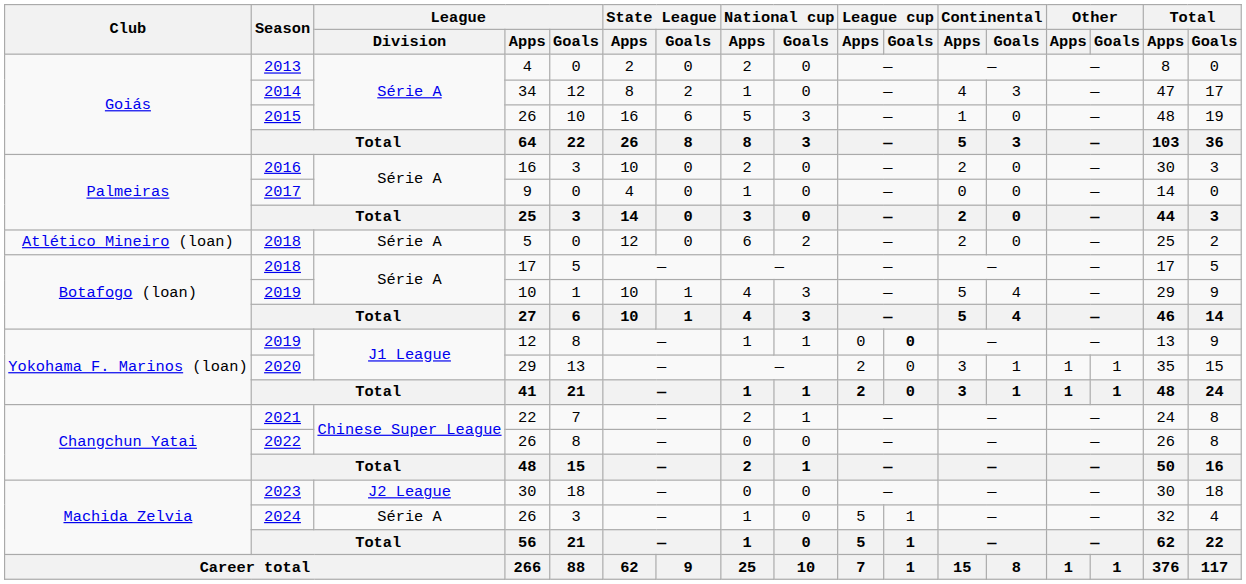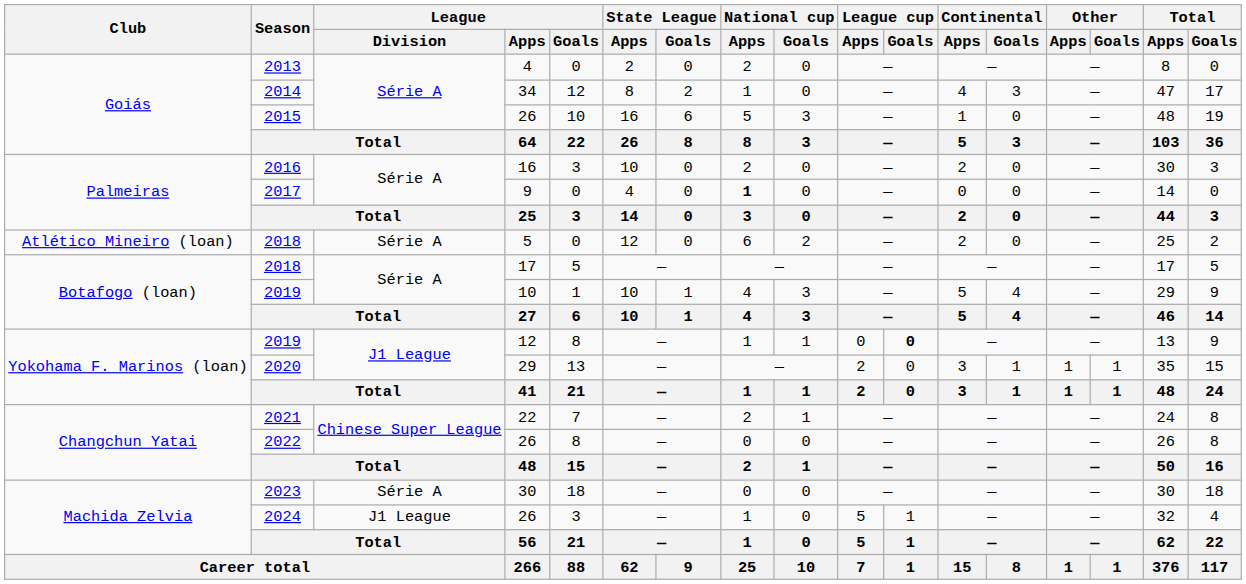 <table class="wikitable" style="text-align:center">
 <tr>
 <th rowspan="2">Club</th>
 <th rowspan="2">Season</th>
 <th colspan="3">League</th>
 <th colspan="2">State League</th>
 <th colspan="2">National cup</th>
 <th colspan="2">League cup</th>
 <th colspan="2">Continental</th>
 <th colspan="2">Other</th>
 <th colspan="2">Total</th>
 </tr>
 <tr>
 <th>Division</th>
 <th>Apps</th>
 <th>Goals</th>
 <th>Apps</th>
 <th>Goals</th>
 <th>Apps</th>
 <th>Goals</th>
 <th>Apps</th>
 <th>Goals</th>
 <th>Apps</th>
 <th>Goals</th>
 <th>Apps</th>
 <th>Goals</th>
 <th>Apps</th>
 <th>Goals</th>
 </tr>
 <tr>
 <td rowspan="4"><a href='#'>Goiás</a></td>
 <td><a href='#'>2013</a></td>
 <td rowspan="3"><a href='#'>Série A</a></td>
 <td>4</td>
 <td>0</td>
 <td>2</td>
 <td>0</td>
 <td>2</td>
 <td>0</td>
 <td colspan="2">—</td>
 <td colspan="2">—</td>
 <td colspan="2">—</td>
 <td>8</td>
 <td>0</td>
 </tr>
 <tr>
 <td><a href='#'>2014</a></td>
 <td>34</td>
 <td>12</td>
 <td>8</td>
 <td>2</td>
 <td>1</td>
 <td>0</td>
 <td colspan="2">—</td>
 <td>4</td>
 <td>3</td>
 <td colspan="2">—</td>
 <td>47</td>
 <td>17</td>
 </tr>
 <tr>
 <td><a href='#'>2015</a></td>
 <td>26</td>
 <td>10</td>
 <td>16</td>
 <td>6</td>
 <td>5</td>
 <td>3</td>
 <td colspan="2">—</td>
 <td>1</td>
 <td>0</td>
 <td colspan="2">—</td>
 <td>48</td>
 <td>19</td>
 </tr>
 <tr>
 <th colspan="2">Total</th>
 <th>64</th>
 <th>22</th>
 <th>26</th>
 <th>8</th>
 <th>8</th>
 <th>3</th>
 <th colspan="2">—</th>
 <th>5</th>
 <th>3</th>
 <th colspan="2">—</th>
 <th>103</th>
 <th>36</th>
 </tr>
 <tr>
 <td rowspan="3"><a href='#'>Palmeiras</a></td>
 <td><a href='#'>2016</a></td>
 <td rowspan="2">Série A</td>
 <td>16</td>
 <td>3</td>
 <td>10</td>
 <td>0</td>
 <td>2</td>
 <td>0</td>
 <td colspan="2">—</td>
 <td>2</td>
 <td>0</td>
 <td colspan="2">—</td>
 <td>30</td>
 <td>3</td>
 </tr>
 <tr>
 <td><a href='#'>2017</a></td>
 <td>9</td>
 <td>0</td>
 <td>4</td>
 <td>0</td>
-<td>1</td>
+<td><strong>1</strong></td>
 <td>0</td>
 <td colspan="2">—</td>
 <td>0</td>
 <td>0</td>
 <td colspan="2">—</td>
 <td>14</td>
 <td>0</td>
 </tr>
 <tr>
 <th colspan="2">Total</th>
 <th>25</th>
 <th>3</th>
 <th>14</th>
 <th>0</th>
 <th>3</th>
 <th>0</th>
 <th colspan="2">—</th>
 <th>2</th>
 <th>0</th>
 <th colspan="2">—</th>
 <th>44</th>
 <th>3</th>
 </tr>
 <tr>
 <td><a href='#'>Atlético Mineiro</a> (loan)</td>
 <td><a href='#'>2018</a></td>
 <td>Série A</td>
 <td>5</td>
 <td>0</td>
 <td>12</td>
 <td>0</td>
 <td>6</td>
 <td>2</td>
 <td colspan="2">—</td>
 <td>2</td>
 <td>0</td>
 <td colspan="2">—</td>
 <td>25</td>
 <td>2</td>
 </tr>
 <tr>
 <td rowspan="3"><a href='#'>Botafogo</a> (loan)</td>
 <td><a href='#'>2018</a></td>
 <td rowspan="2">Série A</td>
 <td>17</td>
 <td>5</td>
 <td colspan="2">—</td>
 <td colspan="2">—</td>
 <td colspan="2">—</td>
 <td colspan="2">—</td>
 <td colspan="2">—</td>
 <td>17</td>
 <td>5</td>
 </tr>
 <tr>
 <td><a href='#'>2019</a></td>
 <td>10</td>
 <td>1</td>
 <td>10</td>
 <td>1</td>
 <td>4</td>
 <td>3</td>
 <td colspan="2">—</td>
 <td>5</td>
 <td>4</td>
 <td colspan="2">—</td>
 <td>29</td>
 <td>9</td>
 </tr>
 <tr>
 <th colspan="2">Total</th>
 <th>27</th>
 <th>6</th>
 <th>10</th>
 <th>1</th>
 <th>4</th>
 <th>3</th>
 <th colspan="2">—</th>
 <th>5</th>
 <th>4</th>
 <th colspan="2">—</th>
 <th>46</th>
 <th>14</th>
 </tr>
 <tr>
 <td rowspan="3"><a href='#'>Yokohama F. Marinos</a> (loan)</td>
 <td><a href='#'>2019</a></td>
 <td rowspan="2"><a href='#'>J1 League</a></td>
 <td>12</td>
 <td>8</td>
 <td colspan="2">—</td>
 <td>1</td>
 <td>1</td>
 <td>0</td>
 <td><strong>0</strong></td>
 <td colspan="2">—</td>
 <td colspan="2">—</td>
 <td>13</td>
 <td>9</td>
 </tr>
 <tr>
 <td><a href='#'>2020</a></td>
 <td>29</td>
 <td>13</td>
 <td colspan="2">—</td>
 <td colspan="2">—</td>
 <td>2</td>
 <td>0</td>
 <td>3</td>
 <td>1</td>
 <td>1</td>
 <td>1</td>
 <td>35</td>
 <td>15</td>
 </tr>
 <tr>
 <th colspan="2">Total</th>
 <th>41</th>
 <th>21</th>
 <th colspan="2">—</th>
 <th>1</th>
 <th>1</th>
 <th>2</th>
 <th>0</th>
 <th>3</th>
 <th>1</th>
 <th>1</th>
 <th>1</th>
 <th>48</th>
 <th>24</th>
 </tr>
 <tr>
 <td rowspan="3"><a href='#'>Changchun Yatai</a></td>
 <td><a href='#'>2021</a></td>
 <td rowspan="2"><a href='#'>Chinese Super League</a></td>
 <td>22</td>
 <td>7</td>
 <td colspan="2">—</td>
 <td>2</td>
 <td>1</td>
 <td colspan="2">—</td>
 <td colspan="2">—</td>
 <td colspan="2">—</td>
 <td>24</td>
 <td>8</td>
 </tr>
 <tr>
 <td><a href='#'>2022</a></td>
 <td>26</td>
 <td>8</td>
 <td colspan="2">—</td>
 <td>0</td>
 <td>0</td>
 <td colspan="2">—</td>
 <td colspan="2">—</td>
 <td colspan="2">—</td>
 <td>26</td>
 <td>8</td>
 </tr>
 <tr>
 <th colspan="2">Total</th>
 <th>48</th>
 <th>15</th>
 <th colspan="2">—</th>
 <th>2</th>
 <th>1</th>
 <th colspan="2">—</th>
 <th colspan="2">—</th>
 <th colspan="2">—</th>
 <th>50</th>
 <th>16</th>
 </tr>
 <tr>
 <td rowspan="3"><a href='#'>Machida Zelvia</a></td>
 <td><a href='#'>2023</a></td>
-<td><a href='#'>J2 League</a></td>
+<td>Série A</td>
 <td>30</td>
 <td>18</td>
 <td colspan="2">—</td>
 <td>0</td>
 <td>0</td>
 <td colspan="2">—</td>
 <td colspan="2">—</td>
 <td colspan="2">—</td>
 <td>30</td>
 <td>18</td>
 </tr>
 <tr>
 <td><a href='#'>2024</a></td>
-<td>Série A</td>
+<td>J1 League</td>
 <td>26</td>
 <td>3</td>
 <td colspan="2">—</td>
 <td>1</td>
 <td>0</td>
 <td>5</td>
 <td>1</td>
 <td colspan="2">—</td>
 <td colspan="2">—</td>
 <td>32</td>
 <td>4</td>
 </tr>
 <tr>
 <th colspan="2">Total</th>
 <th>56</th>
 <th>21</th>
 <th colspan="2">—</th>
 <th>1</th>
 <th>0</th>
 <th>5</th>
 <th>1</th>
 <th colspan="2">—</th>
 <th colspan="2">—</th>
 <th>62</th>
 <th>22</th>
 </tr>
 <tr>
 <th colspan="3">Career total</th>
 <th>266</th>
 <th>88</th>
 <th>62</th>
 <th>9</th>
 <th>25</th>
 <th>10</th>
 <th>7</th>
 <th>1</th>
 <th>15</th>
 <th>8</th>
 <th>1</th>
 <th>1</th>
 <th>376</th>
 <th>117</th>
 </tr>
 </table>
